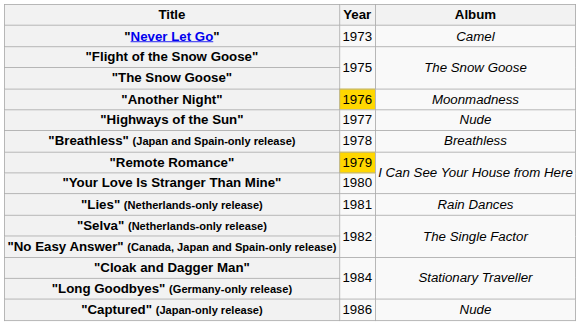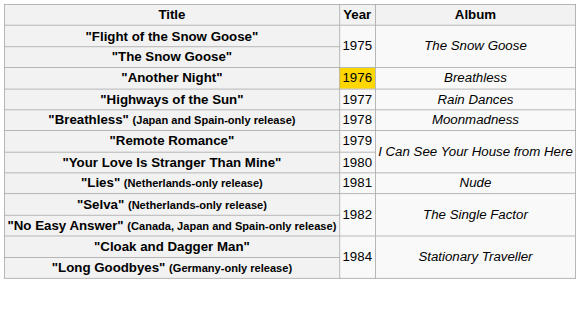 <table class="wikitable plainrowheaders" style="text-align:center;">
 <tr>
 <th>Title</th>
 <th>Year</th>
 <th>Album</th>
-</tr>
-<tr>
-<th scope="row">"<a href='#'>Never Let Go</a>"</th>
-<td>1973</td>
-<td><em>Camel</em></td>
 </tr>
 <tr>
 <th scope="row">"Flight of the Snow Goose"</th>
 <td rowspan="2">1975</td>
 <td rowspan="2"><em>The Snow Goose</em></td>
 </tr>
 <tr>
 <th scope="row">"The Snow Goose"</th>
 </tr>
 <tr>
 <th scope="row">"Another Night"</th>
 <td style="background: gold;">1976</td>
-<td><em>Moonmadness</em></td>
+<td><em>Breathless</em></td>
 </tr>
 <tr>
 <th scope="row">"Highways of the Sun"</th>
 <td>1977</td>
-<td><em>Nude</em></td>
+<td><em>Rain Dances</em></td>
 </tr>
 <tr>
 <th scope="row">"Breathless" <small>(Japan and Spain-only release)</small></th>
 <td>1978</td>
-<td><em>Breathless</em></td>
+<td><em>Moonmadness</em></td>
 </tr>
 <tr>
 <th scope="row">"Remote Romance"</th>
-<td style="background: gold;">1979</td>
+<td>1979</td>
 <td rowspan="2"><em>I Can See Your House from Here</em></td>
 </tr>
 <tr>
 <th scope="row">"Your Love Is Stranger Than Mine"</th>
 <td>1980</td>
 </tr>
 <tr>
 <th scope="row">"Lies" <small>(Netherlands-only release)</small></th>
 <td>1981</td>
-<td><em>Rain Dances</em></td>
+<td><em>Nude</em></td>
 </tr>
 <tr>
 <th scope="row">"Selva" <small>(Netherlands-only release)</small></th>
 <td rowspan="2">1982</td>
 <td rowspan="2"><em>The Single Factor</em></td>
 </tr>
 <tr>
 <th scope="row">"No Easy Answer" <small>(Canada, Japan and Spain-only release)</small></th>
 </tr>
 <tr>
 <th scope="row">"Cloak and Dagger Man"</th>
 <td rowspan="2">1984</td>
 <td rowspan="2"><em>Stationary Traveller</em></td>
 </tr>
 <tr>
 <th scope="row">"Long Goodbyes" <small>(Germany-only release)</small></th>
 </tr>
-<tr>
-<th scope="row">"Captured" <small>(Japan-only release)</small></th>
-<td>1986</td>
-<td><em>Nude</em></td>
-</tr>
 </table>
